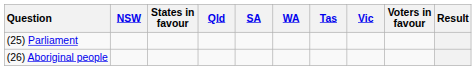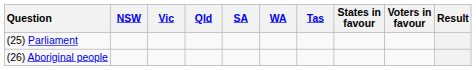 <table class="wikitable">
 <tr>
 <th style="text-align:left;">Question</th>
 <th style="width:50px" align=center><a href='#'>NSW</a></th>
-<th style="width:70px" align=center>States in favour</th>
+<th style="width:50px" align=center><a href='#'>Vic</a></th>
 <th style="width:50px" align=center><a href='#'>Qld</a></th>
 <th style="width:50px" align=center><a href='#'>SA</a></th>
 <th style="width:50px" align=center><a href='#'>WA</a></th>
 <th style="width:50px" align=center><a href='#'>Tas</a></th>
-<th style="width:50px" align=center><a href='#'>Vic</a></th>
+<th style="width:70px" align=center>States in favour</th>
 <th style="width:70px" align=center>Voters in favour</th>
 <th>Result</th>
 </tr>
 <tr ---->
 <td>(25) <a href='#'>Parliament</a></td>
 <td></td>
 <td></td>
 <td></td>
 <td></td>
 <td></td>
 <td></td>
 <td></td>
 <td></td>
 <th></th>
 </tr>
 <tr ---->
 <td>(26) <a href='#'>Aboriginal people</a></td>
 <td></td>
 <td></td>
 <td></td>
 <td></td>
 <td></td>
 <td></td>
 <td></td>
 <td></td>
 <th></th>
 </tr>
 </table>
